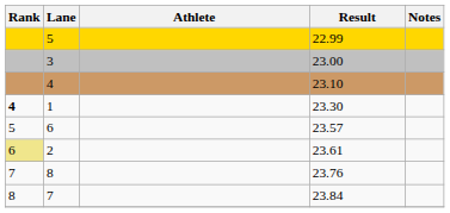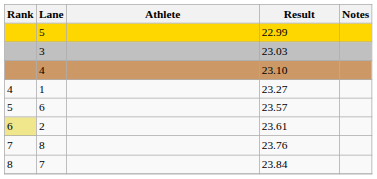 <table class="wikitable" style="font-size:95%" style="width:35em;" style="text-align:center">
 <tr>
 <th>Rank</th>
 <th>Lane</th>
 <th width=250>Athlete</th>
 <th width=100>Result</th>
 <th>Notes</th>
 </tr>
 <tr bgcolor=gold>
 <td></td>
 <td>5</td>
 <td align=left></td>
 <td>22.99</td>
 <td></td>
 </tr>
 <tr bgcolor=silver>
 <td></td>
 <td>3</td>
 <td align=left></td>
-<td>23.00</td>
+<td>23.03</td>
 <td></td>
 </tr>
 <tr bgcolor=cc9966>
 <td></td>
 <td>4</td>
 <td align=left></td>
 <td>23.10</td>
 <td></td>
 </tr>
 <tr>
-<td><strong>4</strong></td>
+<td>4</td>
 <td>1</td>
 <td align=left></td>
-<td>23.30</td>
+<td>23.27</td>
 <td></td>
 </tr>
 <tr>
 <td>5</td>
 <td>6</td>
 <td align=left></td>
 <td>23.57</td>
 <td></td>
 </tr>
 <tr>
 <td style="background: khaki;">6</td>
 <td>2</td>
 <td align=left></td>
 <td>23.61</td>
 <td></td>
 </tr>
 <tr>
 <td>7</td>
 <td>8</td>
 <td align=left></td>
 <td>23.76</td>
 <td></td>
 </tr>
 <tr>
 <td>8</td>
 <td>7</td>
 <td align=left></td>
 <td>23.84</td>
 <td></td>
 </tr>
 <tr>
 </tr>
 </table>
